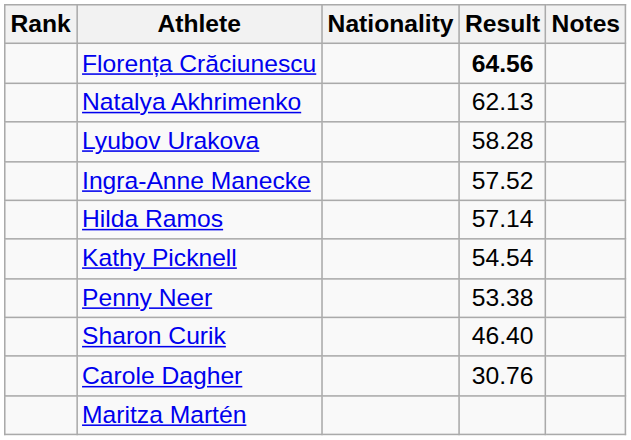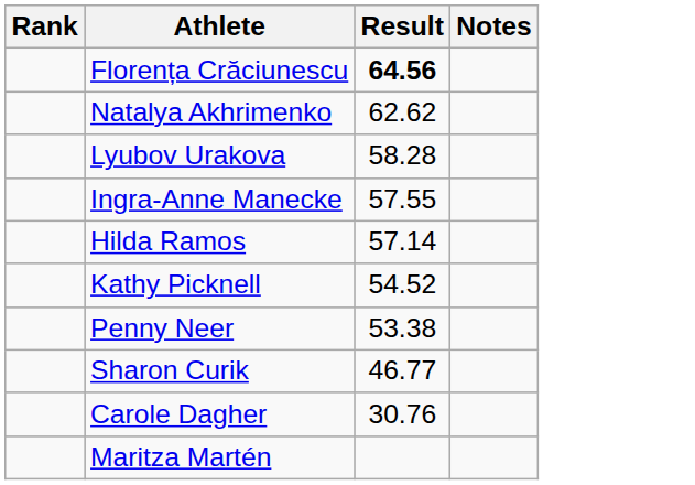 <table class="wikitable sortable" style="text-align:center">
 <tr>
 <th>Rank</th>
 <th>Athlete</th>
-<th>Nationality</th>
 <th>Result</th>
 <th>Notes</th>
 </tr>
 <tr>
 <td></td>
 <td align=left><a href='#'>Florența Crăciunescu</a></td>
-<td align=left></td>
 <td><strong>64.56</strong></td>
 <td></td>
 </tr>
 <tr>
 <td></td>
 <td align=left><a href='#'>Natalya Akhrimenko</a></td>
-<td align=left></td>
-<td>62.13</td>
+<td>62.62</td>
 <td></td>
 </tr>
 <tr>
 <td></td>
 <td align=left><a href='#'>Lyubov Urakova</a></td>
-<td align=left></td>
 <td>58.28</td>
 <td></td>
 </tr>
 <tr>
 <td></td>
 <td align=left><a href='#'>Ingra-Anne Manecke</a></td>
-<td align=left></td>
-<td>57.52</td>
+<td>57.55</td>
 <td></td>
 </tr>
 <tr>
 <td></td>
 <td align=left><a href='#'>Hilda Ramos</a></td>
-<td align=left></td>
 <td>57.14</td>
 <td></td>
 </tr>
 <tr>
 <td></td>
 <td align=left><a href='#'>Kathy Picknell</a></td>
-<td align=left></td>
-<td>54.54</td>
+<td>54.52</td>
 <td></td>
 </tr>
 <tr>
 <td></td>
 <td align=left><a href='#'>Penny Neer</a></td>
-<td align=left></td>
 <td>53.38</td>
 <td></td>
 </tr>
 <tr>
 <td></td>
 <td align=left><a href='#'>Sharon Curik</a></td>
-<td align=left></td>
-<td>46.40</td>
+<td>46.77</td>
 <td></td>
 </tr>
 <tr>
 <td></td>
 <td align=left><a href='#'>Carole Dagher</a></td>
-<td align=left></td>
 <td>30.76</td>
 <td></td>
 </tr>
 <tr>
 <td></td>
 <td align=left><a href='#'>Maritza Martén</a></td>
-<td align=left></td>
 <td></td>
 <td></td>
 </tr>
 </table>
